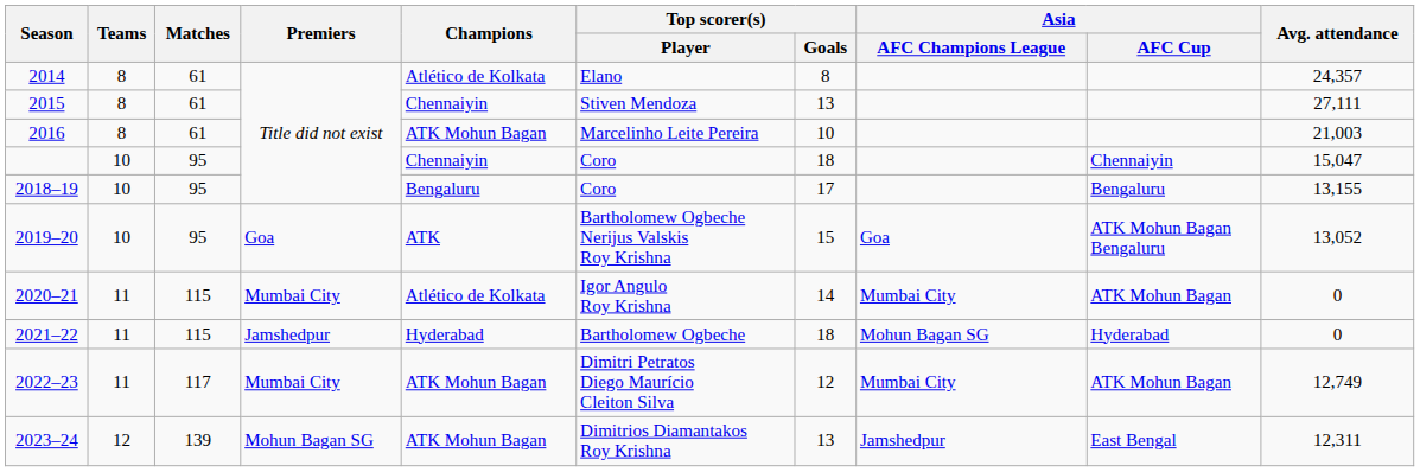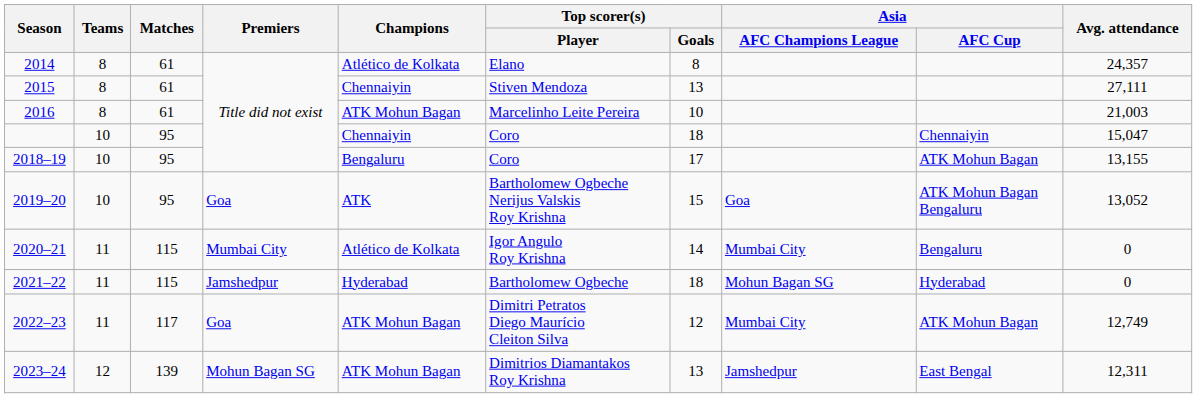 <table class="wikitable sortable" style="text-align: center" width="100%">
 <tr>
 <th rowspan=2>Season</th>
 <th rowspan=2>Teams</th>
 <th rowspan=2>Matches</th>
 <th rowspan=2>Premiers</th>
 <th rowspan=2>Champions</th>
 <th colspan=2>Top scorer(s)</th>
 <th colspan=2><a href='#'>Asia</a></th>
 <th rowspan=2>Avg. attendance</th>
 </tr>
 <tr>
 <th>Player</th>
 <th>Goals</th>
 <th><a href='#'>AFC Champions League</a></th>
 <th><a href='#'>AFC Cup</a></th>
 </tr>
 <tr>
 <td><a href='#'>2014</a></td>
 <td>8</td>
 <td>61</td>
 <td rowspan=5><em> Title did not exist</em></td>
 <td align=left><a href='#'>Atlético de Kolkata</a></td>
 <td align=left> <a href='#'>Elano</a></td>
 <td>8</td>
 <td></td>
 <td align=center></td>
 <td>24,357</td>
 </tr>
 <tr>
 <td><a href='#'>2015</a></td>
 <td>8</td>
 <td>61</td>
 <td align=left><a href='#'>Chennaiyin</a></td>
 <td align=left> <a href='#'>Stiven Mendoza</a></td>
 <td>13</td>
 <td></td>
 <td></td>
 <td>27,111</td>
 </tr>
 <tr>
 <td><a href='#'>2016</a></td>
 <td>8</td>
 <td>61</td>
 <td align=left><a href='#'>ATK Mohun Bagan</a></td>
 <td align=left> <a href='#'>Marcelinho Leite Pereira</a></td>
 <td>10</td>
 <td></td>
 <td></td>
 <td>21,003</td>
 </tr>
 <tr>
 <td></td>
 <td>10</td>
 <td>95</td>
 <td align=left><a href='#'>Chennaiyin</a></td>
 <td align=left> <a href='#'>Coro</a></td>
 <td>18</td>
 <td></td>
 <td align=left><a href='#'>Chennaiyin</a></td>
 <td>15,047</td>
 </tr>
 <tr>
 <td><a href='#'>2018–19</a></td>
 <td>10</td>
 <td>95</td>
 <td align=left><a href='#'>Bengaluru</a></td>
 <td align=left> <a href='#'>Coro</a></td>
 <td>17</td>
 <td></td>
-<td align=left><a href='#'>Bengaluru</a></td>
+<td align=left><a href='#'>ATK Mohun Bagan</a></td>
 <td>13,155</td>
 </tr>
 <tr>
 <td><a href='#'>2019–20</a></td>
 <td>10</td>
 <td>95</td>
 <td align=left><a href='#'>Goa</a></td>
 <td align=left><a href='#'>ATK</a></td>
 <td align=left> <a href='#'>Bartholomew Ogbeche</a><br> <a href='#'>Nerijus Valskis</a><br> <a href='#'>Roy Krishna</a></td>
 <td>15</td>
 <td align=left><a href='#'>Goa</a></td>
 <td align=left><a href='#'>ATK Mohun Bagan</a><br><a href='#'>Bengaluru</a></td>
 <td>13,052</td>
 </tr>
 <tr>
 <td><a href='#'>2020–21</a></td>
 <td>11</td>
 <td>115</td>
 <td align=left><a href='#'>Mumbai City</a></td>
 <td align=left><a href='#'>Atlético de Kolkata</a></td>
 <td align=left> <a href='#'>Igor Angulo</a><br> <a href='#'>Roy Krishna</a></td>
 <td>14</td>
 <td align=left><a href='#'>Mumbai City</a></td>
-<td align=left><a href='#'>ATK Mohun Bagan</a></td>
+<td align=left><a href='#'>Bengaluru</a></td>
 <td>0</td>
 </tr>
 <tr>
 <td><a href='#'>2021–22</a></td>
 <td>11</td>
 <td>115</td>
 <td align=left><a href='#'>Jamshedpur</a></td>
 <td align=left><a href='#'>Hyderabad</a></td>
 <td align=left> <a href='#'>Bartholomew Ogbeche</a></td>
 <td>18</td>
 <td align=left><a href='#'>Mohun Bagan SG</a></td>
 <td align=left><a href='#'>Hyderabad</a></td>
 <td>0</td>
 </tr>
 <tr>
 <td><a href='#'>2022–23</a></td>
 <td>11</td>
 <td>117</td>
-<td align=left><a href='#'>Mumbai City</a></td>
+<td align=left><a href='#'>Goa</a></td>
 <td align=left><a href='#'>ATK Mohun Bagan</a></td>
 <td align=left> <a href='#'>Dimitri Petratos</a><br> <a href='#'>Diego Maurício</a><br> <a href='#'>Cleiton Silva</a></td>
 <td>12</td>
 <td align=left><a href='#'>Mumbai City</a></td>
 <td align=left><a href='#'>ATK Mohun Bagan</a></td>
 <td>12,749</td>
 </tr>
 <tr>
 <td><a href='#'>2023–24</a></td>
 <td>12</td>
 <td>139</td>
 <td align=left><a href='#'>Mohun Bagan SG</a></td>
 <td align=left><a href='#'>ATK Mohun Bagan</a></td>
 <td align=left> <a href='#'>Dimitrios Diamantakos</a> <br>  <a href='#'>Roy Krishna</a></td>
 <td>13</td>
 <td align=left><a href='#'>Jamshedpur</a></td>
 <td align=left><a href='#'>East Bengal</a></td>
 <td>12,311</td>
 </tr>
 </table>
